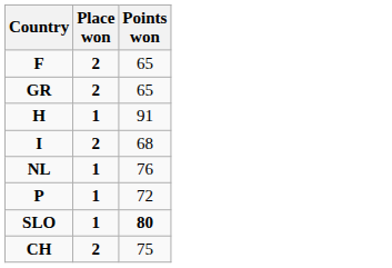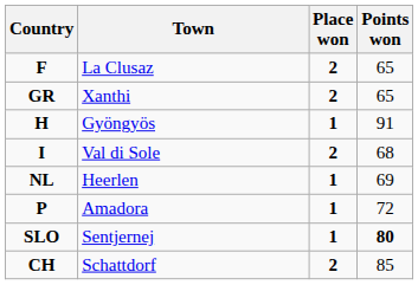 <table class="wikitable" style="text-align;">
 <tr>
 <th width="25">Country</th>
+<th width="200">Town</th>
 <th width="25">Place won</th>
 <th width="25">Points won</th>
 </tr>
 <tr>
 <td align="center"><strong>F</strong></td>
+<td align="left"><a href='#'>La Clusaz</a></td>
 <td align="center"><strong>2</strong></td>
 <td align="center">65</td>
 </tr>
 <tr>
 <td align="center"><strong>GR</strong></td>
+<td align="left"><a href='#'>Xanthi</a></td>
 <td align="center"><strong>2</strong></td>
 <td align="center">65</td>
 </tr>
 <tr>
 <td align="center"><strong>H</strong></td>
+<td align="left"><a href='#'>Gyöngyös</a></td>
 <td align="center"><strong>1</strong></td>
 <td align="center">91</td>
 </tr>
 <tr>
 <td align="center"><strong>I</strong></td>
+<td align="left"><a href='#'>Val di Sole</a></td>
 <td align="center"><strong>2</strong></td>
 <td align="center">68</td>
 </tr>
 <tr>
 <td align="center"><strong>NL</strong></td>
+<td align="left"><a href='#'>Heerlen</a></td>
 <td align="center"><strong>1</strong></td>
-<td align="center">76</td>
+<td align="center">69</td>
 </tr>
 <tr>
 <td align="center"><strong>P</strong></td>
+<td align="left"><a href='#'>Amadora</a></td>
 <td align="center"><strong>1</strong></td>
 <td align="center">72</td>
 </tr>
 <tr>
 <td align="center"><strong>SLO</strong></td>
+<td align="left"><a href='#'>Sentjernej</a></td>
 <td align="center"><strong>1</strong></td>
 <td align="center"><strong>80</strong></td>
 </tr>
 <tr>
 <td align="center"><strong>CH</strong></td>
+<td align="left"><a href='#'>Schattdorf</a></td>
 <td align="center"><strong>2</strong></td>
-<td align="center">75</td>
+<td align="center">85</td>
 </tr>
 </table>
